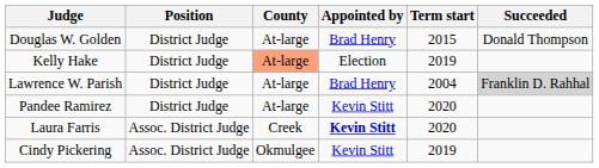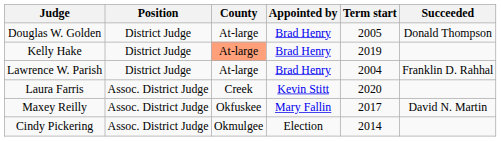 <table class="wikitable sortable" style="text-align:center">
 <tr>
 <th>Judge</th>
 <th>Position</th>
 <th>County</th>
 <th>Appointed by</th>
 <th>Term start</th>
 <th>Succeeded</th>
 </tr>
 <tr>
 <td>Douglas W. Golden</td>
 <td>District Judge</td>
 <td>At-large</td>
 <td><a href='#'>Brad Henry</a></td>
-<td>2015</td>
+<td>2005</td>
 <td>Donald Thompson</td>
 </tr>
 <tr>
 <td>Kelly Hake</td>
 <td>District Judge</td>
 <td style="background: lightsalmon;">At-large</td>
-<td>Election</td>
+<td><a href='#'>Brad Henry</a></td>
 <td>2019</td>
 <td></td>
 </tr>
 <tr>
 <td>Lawrence W. Parish</td>
 <td>District Judge</td>
 <td>At-large</td>
 <td><a href='#'>Brad Henry</a></td>
 <td>2004</td>
-<td style="background: lightgrey;">Franklin D. Rahhal</td>
+<td>Franklin D. Rahhal</td>
 </tr>
 <tr>
-<td>Pandee Ramirez</td>
-<td>District Judge</td>
-<td>At-large</td>
+<td>Laura Farris</td>
+<td>Assoc. District Judge</td>
+<td>Creek</td>
 <td><a href='#'>Kevin Stitt</a></td>
 <td>2020</td>
 <td></td>
 </tr>
 <tr>
-<td>Laura Farris</td>
+<td>Maxey Reilly</td>
 <td>Assoc. District Judge</td>
-<td>Creek</td>
-<td><strong><a href='#'>Kevin Stitt</a></strong></td>
-<td>2020</td>
-<td></td>
+<td>Okfuskee</td>
+<td><a href='#'>Mary Fallin</a></td>
+<td>2017</td>
+<td>David N. Martin</td>
 </tr>
 <tr>
 <td>Cindy Pickering</td>
 <td>Assoc. District Judge</td>
 <td>Okmulgee</td>
-<td><a href='#'>Kevin Stitt</a></td>
-<td>2019</td>
+<td>Election</td>
+<td>2014</td>
 <td></td>
 </tr>
 </table>
